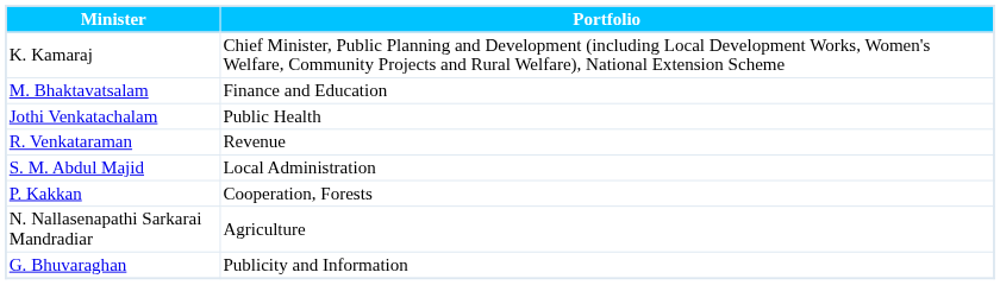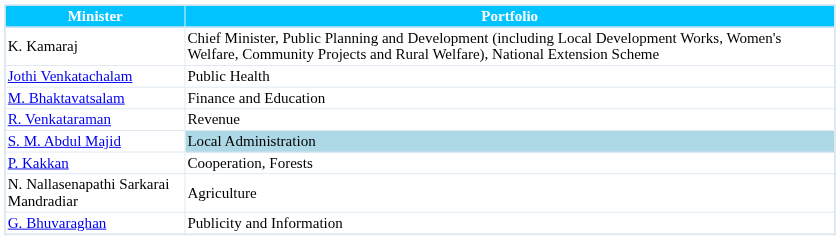 <table width="70%" cellpadding="2" cellspacing="0" border="1" style="border-collapse: collapse; border: 2px #DEE8F1 solid;">
 <tr>
 <th style="background-color:#00c3ff; color:white">Minister</th>
 <th style="background-color:#00c3ff; color:white">Portfolio</th>
 </tr>
 <tr>
 </tr>
 <tr>
 <td>K. Kamaraj</td>
 <td>Chief Minister, Public Planning and Development (including Local Development Works, Women's Welfare, Community Projects and Rural Welfare), National Extension Scheme</td>
 </tr>
 <tr>
+<td><a href='#'>Jothi Venkatachalam</a></td>
+<td>Public Health</td>
+</tr>
+<tr>
 <td><a href='#'>M. Bhaktavatsalam</a></td>
 <td>Finance and Education</td>
-</tr>
-<tr>
-<td><a href='#'>Jothi Venkatachalam</a></td>
-<td>Public Health</td>
 </tr>
 <tr>
 <td><a href='#'>R. Venkataraman</a></td>
 <td>Revenue</td>
 </tr>
 <tr>
 <td><a href='#'>S. M. Abdul Majid</a></td>
-<td>Local Administration</td>
+<td style="background: lightblue;">Local Administration</td>
 </tr>
 <tr>
 <td><a href='#'>P. Kakkan</a></td>
 <td>Cooperation, Forests</td>
 </tr>
 <tr>
 <td>N. Nallasenapathi Sarkarai Mandradiar</td>
 <td>Agriculture</td>
 </tr>
 <tr>
 <td><a href='#'>G. Bhuvaraghan</a></td>
 <td>Publicity and Information</td>
 </tr>
 </table>
